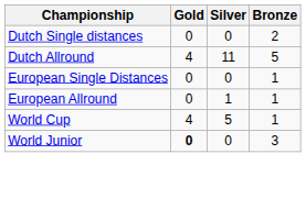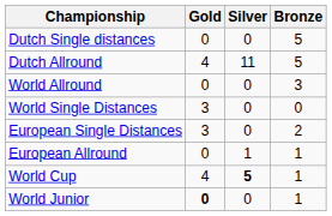 <table class="wikitable sortable" style="text-align:center">
 <tr>
 <th>Championship</th>
 <th>Gold <br> </th>
 <th>Silver <br> </th>
 <th>Bronze <br> </th>
 </tr>
 <tr>
 <td style="text-align:left"><a href='#'>Dutch Single distances</a></td>
 <td>0</td>
 <td>0</td>
-<td>2</td>
+<td>5</td>
 </tr>
 <tr>
 <td style="text-align:left"><a href='#'>Dutch Allround</a></td>
 <td>4</td>
 <td>11</td>
 <td>5</td>
 </tr>
 <tr>
-<td style="text-align:left"><a href='#'>European Single Distances</a></td>
+<td style="text-align:left"><a href='#'>World Allround</a></td>
 <td>0</td>
 <td>0</td>
-<td>1</td>
+<td>3</td>
+</tr>
+<tr>
+<td style="text-align:left"><a href='#'>World Single Distances</a></td>
+<td>3</td>
+<td>0</td>
+<td>0</td>
+</tr>
+<tr>
+<td style="text-align:left"><a href='#'>European Single Distances</a></td>
+<td>3</td>
+<td>0</td>
+<td>2</td>
 </tr>
 <tr>
 <td style="text-align:left"><a href='#'>European Allround</a></td>
 <td>0</td>
 <td>1</td>
 <td>1</td>
 </tr>
 <tr>
 <td style="text-align:left"><a href='#'>World Cup</a></td>
 <td>4</td>
-<td>5</td>
+<td><strong>5</strong></td>
 <td>1</td>
 </tr>
 <tr>
 <td style="text-align:left"><a href='#'>World Junior</a></td>
 <td><strong>0</strong></td>
 <td>0</td>
-<td>3</td>
+<td>1</td>
 </tr>
 </table>
